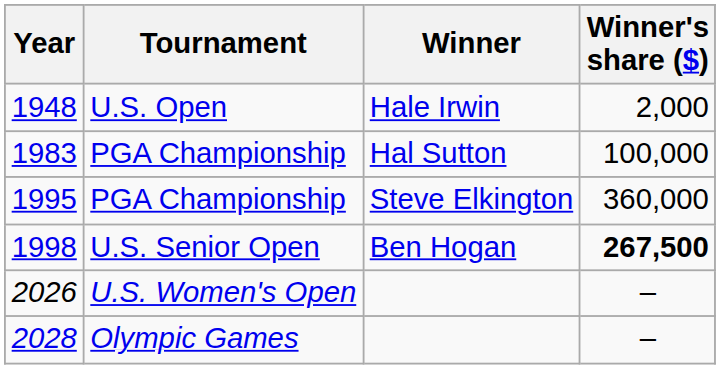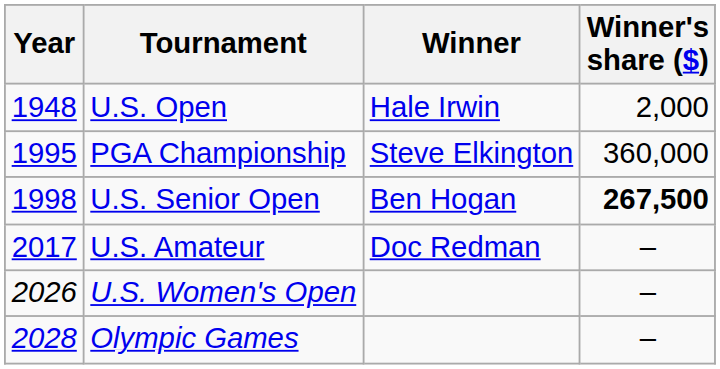 <table class="wikitable">
 <tr>
 <th>Year</th>
 <th>Tournament</th>
 <th>Winner</th>
 <th>Winner's<br>share (<a href='#'>$</a>)</th>
 </tr>
 <tr>
 <td><a href='#'>1948</a></td>
 <td><a href='#'>U.S. Open</a></td>
 <td> <a href='#'>Hale Irwin</a></td>
 <td align=right>2,000</td>
 </tr>
 <tr>
-<td><a href='#'>1983</a></td>
-<td><a href='#'>PGA Championship</a></td>
-<td> <a href='#'>Hal Sutton</a></td>
-<td align=right>100,000</td>
-</tr>
-<tr>
 <td><a href='#'>1995</a></td>
 <td><a href='#'>PGA Championship</a></td>
 <td> <a href='#'>Steve Elkington</a></td>
 <td align=right>360,000</td>
 </tr>
 <tr>
 <td><a href='#'>1998</a></td>
 <td><a href='#'>U.S. Senior Open</a></td>
 <td> <a href='#'>Ben Hogan</a></td>
 <td align=right><strong>267,500</strong></td>
+</tr>
+<tr>
+<td><a href='#'>2017</a></td>
+<td><a href='#'>U.S. Amateur</a></td>
+<td> <a href='#'>Doc Redman</a></td>
+<td align=center>–</td>
 </tr>
 <tr>
 <td><em>2026</em></td>
 <td><a href='#'><em>U.S. Women's Open</em></a></td>
 <td></td>
 <td align="center">–</td>
 </tr>
 <tr>
 <td><em><a href='#'>2028</a></em></td>
 <td><em><a href='#'>Olympic Games</a></em></td>
 <td></td>
 <td align=center>–</td>
 </tr>
 </table>
